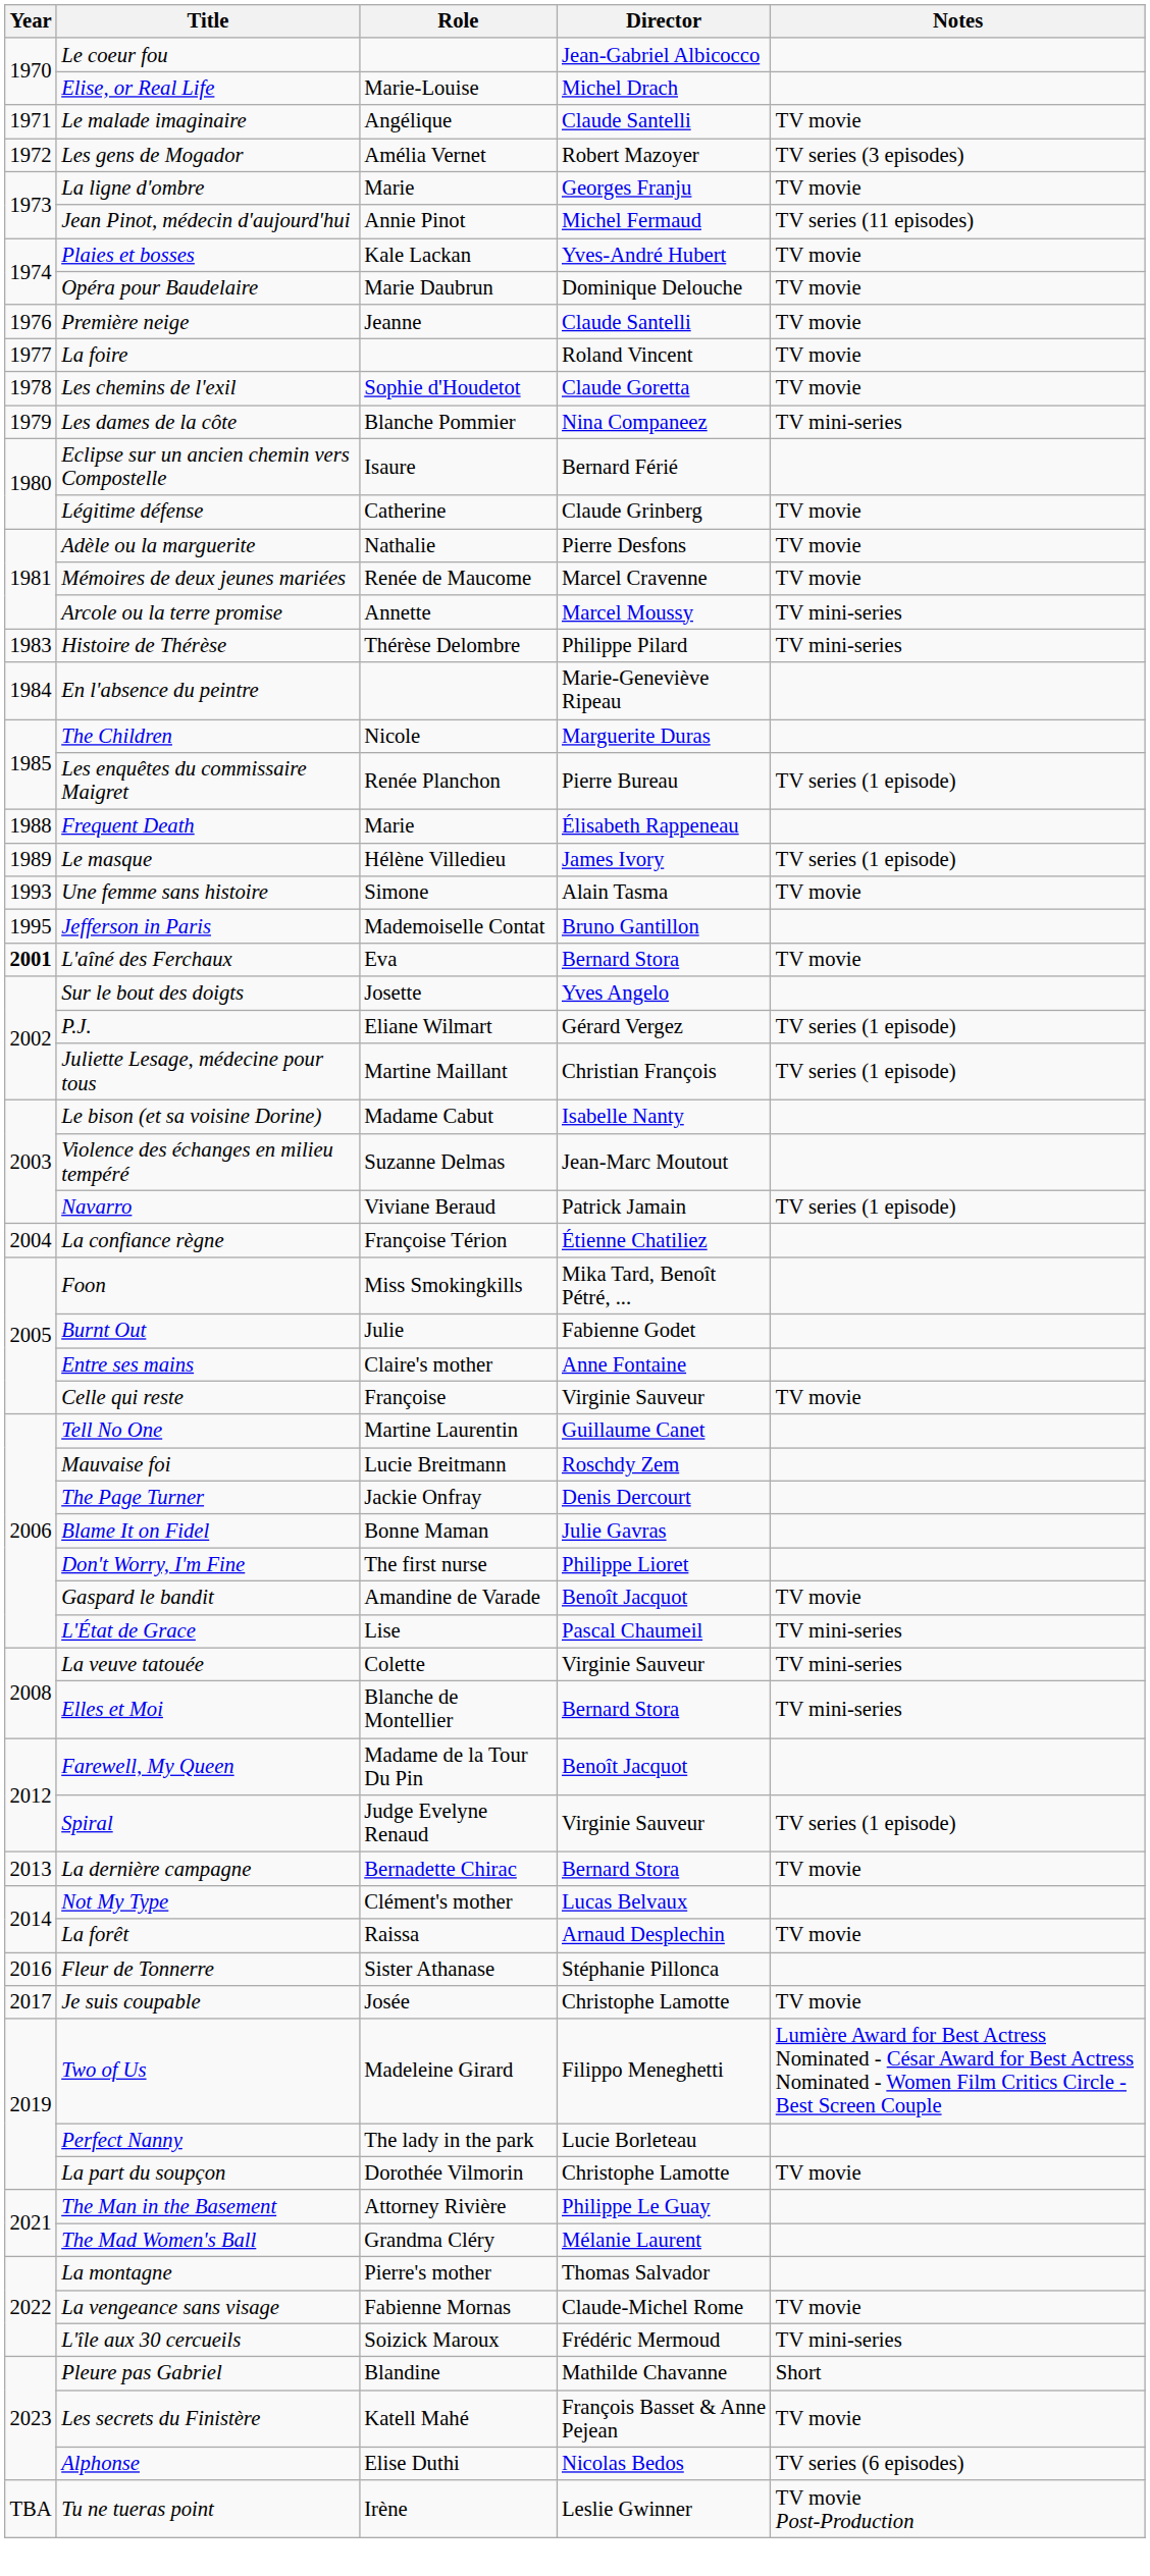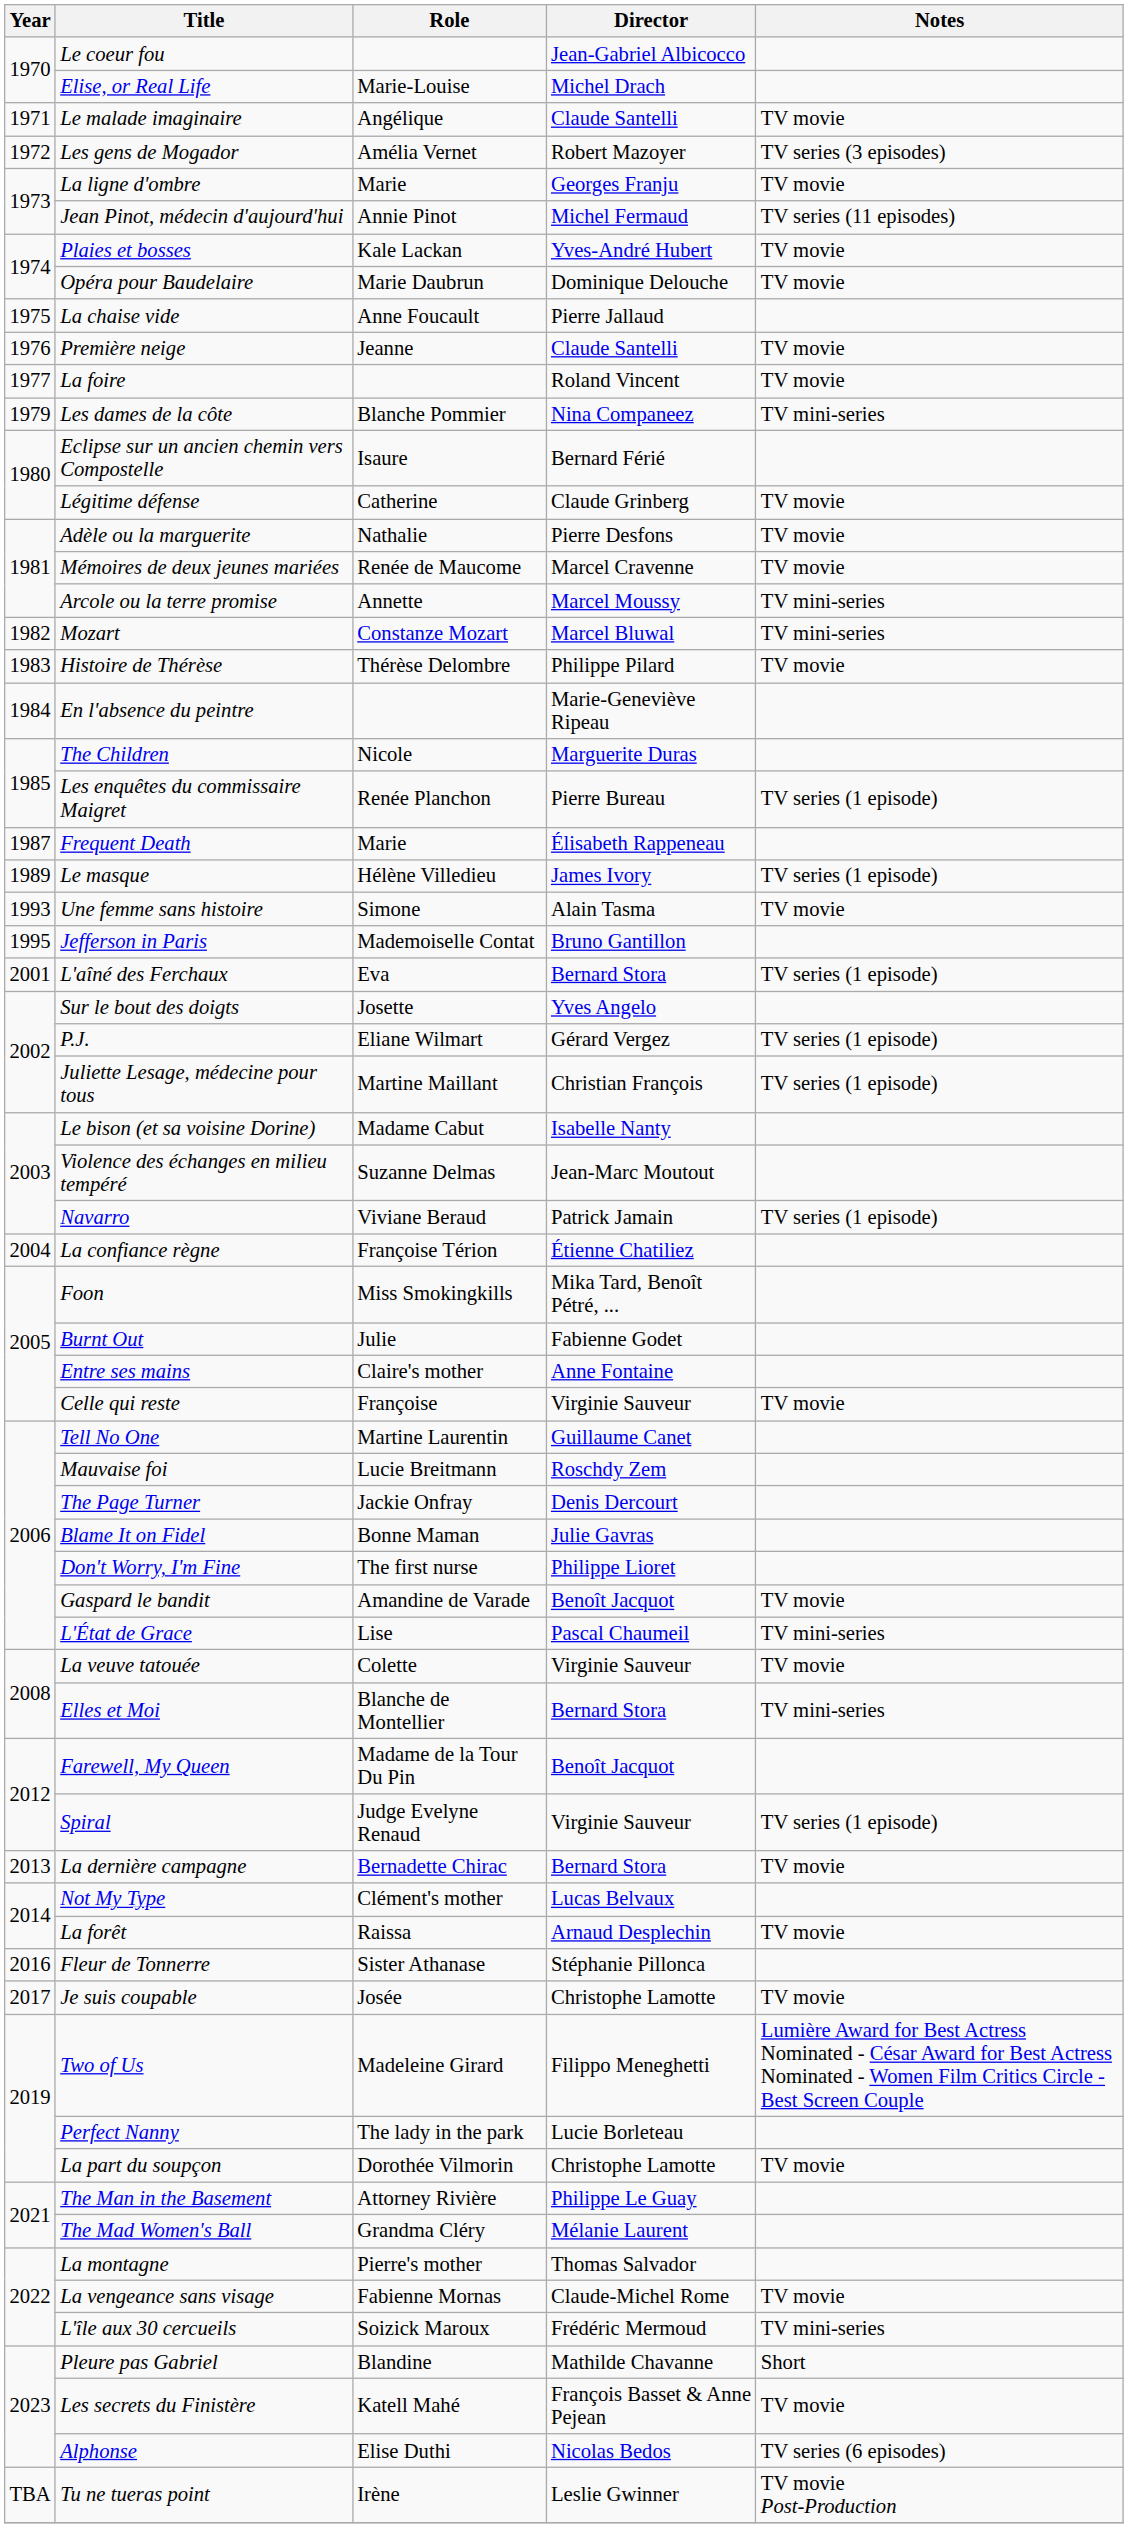 <table class="wikitable sortable">
 <tr>
 <th>Year</th>
 <th>Title</th>
 <th>Role</th>
 <th>Director</th>
 <th class="unsortable">Notes</th>
 </tr>
 <tr>
 <td rowspan=2>1970</td>
 <td><em>Le coeur fou</em></td>
 <td></td>
 <td><a href='#'>Jean-Gabriel Albicocco</a></td>
 <td></td>
 </tr>
 <tr>
 <td><em><a href='#'>Elise, or Real Life</a></em></td>
 <td>Marie-Louise</td>
 <td><a href='#'>Michel Drach</a></td>
 <td></td>
 </tr>
 <tr>
 <td>1971</td>
 <td><em>Le malade imaginaire</em></td>
 <td>Angélique</td>
 <td><a href='#'>Claude Santelli</a></td>
 <td>TV movie</td>
 </tr>
 <tr>
 <td>1972</td>
 <td><em>Les gens de Mogador</em></td>
 <td>Amélia Vernet</td>
 <td>Robert Mazoyer</td>
 <td>TV series (3 episodes)</td>
 </tr>
 <tr>
 <td rowspan=2>1973</td>
 <td><em>La ligne d'ombre</em></td>
 <td>Marie</td>
 <td><a href='#'>Georges Franju</a></td>
 <td>TV movie</td>
 </tr>
 <tr>
 <td><em>Jean Pinot, médecin d'aujourd'hui</em></td>
 <td>Annie Pinot</td>
 <td><a href='#'>Michel Fermaud</a></td>
 <td>TV series (11 episodes)</td>
 </tr>
 <tr>
 <td rowspan=2>1974</td>
 <td><em><a href='#'>Plaies et bosses</a></em></td>
 <td>Kale Lackan</td>
 <td><a href='#'>Yves-André Hubert</a></td>
 <td>TV movie</td>
 </tr>
 <tr>
 <td><em>Opéra pour Baudelaire</em></td>
 <td>Marie Daubrun</td>
 <td>Dominique Delouche</td>
 <td>TV movie</td>
 </tr>
 <tr>
+<td>1975</td>
+<td><em>La chaise vide</em></td>
+<td>Anne Foucault</td>
+<td>Pierre Jallaud</td>
+<td></td>
+</tr>
+<tr>
 <td>1976</td>
 <td><em>Première neige</em></td>
 <td>Jeanne</td>
 <td><a href='#'>Claude Santelli</a></td>
 <td>TV movie</td>
 </tr>
 <tr>
 <td>1977</td>
 <td><em>La foire</em></td>
 <td></td>
 <td>Roland Vincent</td>
-<td>TV movie</td>
-</tr>
-<tr>
-<td>1978</td>
-<td><em>Les chemins de l'exil</em></td>
-<td><a href='#'>Sophie d'Houdetot</a></td>
-<td><a href='#'>Claude Goretta</a></td>
 <td>TV movie</td>
 </tr>
 <tr>
 <td>1979</td>
 <td><em>Les dames de la côte</em></td>
 <td>Blanche Pommier</td>
 <td><a href='#'>Nina Companeez</a></td>
 <td>TV mini-series</td>
 </tr>
 <tr>
 <td rowspan=2>1980</td>
 <td><em>Eclipse sur un ancien chemin vers Compostelle</em></td>
 <td>Isaure</td>
 <td>Bernard Férié</td>
 <td></td>
 </tr>
 <tr>
 <td><em>Légitime défense</em></td>
 <td>Catherine</td>
 <td>Claude Grinberg</td>
 <td>TV movie</td>
 </tr>
 <tr>
 <td rowspan=3>1981</td>
 <td><em>Adèle ou la marguerite</em></td>
 <td>Nathalie</td>
 <td>Pierre Desfons</td>
 <td>TV movie</td>
 </tr>
 <tr>
 <td><em>Mémoires de deux jeunes mariées</em></td>
 <td>Renée de Maucome</td>
 <td>Marcel Cravenne</td>
 <td>TV movie</td>
 </tr>
 <tr>
 <td><em>Arcole ou la terre promise</em></td>
 <td>Annette</td>
 <td><a href='#'>Marcel Moussy</a></td>
 <td>TV mini-series</td>
 </tr>
 <tr>
+<td>1982</td>
+<td><em>Mozart</em></td>
+<td><a href='#'>Constanze Mozart</a></td>
+<td><a href='#'>Marcel Bluwal</a></td>
+<td>TV mini-series</td>
+</tr>
+<tr>
 <td>1983</td>
 <td><em>Histoire de Thérèse</em></td>
 <td>Thérèse Delombre</td>
 <td>Philippe Pilard</td>
-<td>TV mini-series</td>
+<td>TV movie</td>
 </tr>
 <tr>
 <td>1984</td>
 <td><em>En l'absence du peintre</em></td>
 <td></td>
 <td>Marie-Geneviève Ripeau</td>
 <td></td>
 </tr>
 <tr>
 <td rowspan=2>1985</td>
 <td><em><a href='#'>The Children</a></em></td>
 <td>Nicole</td>
 <td><a href='#'>Marguerite Duras</a></td>
 <td></td>
 </tr>
 <tr>
 <td><em>Les enquêtes du commissaire Maigret</em></td>
 <td>Renée Planchon</td>
 <td>Pierre Bureau</td>
 <td>TV series (1 episode)</td>
 </tr>
 <tr>
-<td>1988</td>
+<td>1987</td>
 <td><em><a href='#'>Frequent Death</a></em></td>
 <td>Marie</td>
 <td><a href='#'>Élisabeth Rappeneau</a></td>
 <td></td>
 </tr>
 <tr>
 <td>1989</td>
 <td><em>Le masque</em></td>
 <td>Hélène Villedieu</td>
 <td><a href='#'>James Ivory</a></td>
 <td>TV series (1 episode)</td>
 </tr>
 <tr>
 <td>1993</td>
 <td><em>Une femme sans histoire</em></td>
 <td>Simone</td>
 <td>Alain Tasma</td>
 <td>TV movie</td>
 </tr>
 <tr>
 <td>1995</td>
 <td><em><a href='#'>Jefferson in Paris</a></em></td>
 <td>Mademoiselle Contat</td>
 <td><a href='#'>Bruno Gantillon</a></td>
 <td></td>
 </tr>
 <tr>
-<td><strong>2001</strong></td>
+<td>2001</td>
 <td><em>L'aîné des Ferchaux</em></td>
 <td>Eva</td>
 <td><a href='#'>Bernard Stora</a></td>
-<td>TV movie</td>
+<td>TV series (1 episode)</td>
 </tr>
 <tr>
 <td rowspan=3>2002</td>
 <td><em>Sur le bout des doigts</em></td>
 <td>Josette</td>
 <td><a href='#'>Yves Angelo</a></td>
 <td></td>
 </tr>
 <tr>
 <td><em>P.J.</em></td>
 <td>Eliane Wilmart</td>
 <td>Gérard Vergez</td>
 <td>TV series (1 episode)</td>
 </tr>
 <tr>
 <td><em>Juliette Lesage, médecine pour tous</em></td>
 <td>Martine Maillant</td>
 <td>Christian François</td>
 <td>TV series (1 episode)</td>
 </tr>
 <tr>
 <td rowspan=3>2003</td>
 <td><em>Le bison (et sa voisine Dorine)</em></td>
 <td>Madame Cabut</td>
 <td><a href='#'>Isabelle Nanty</a></td>
 <td></td>
 </tr>
 <tr>
 <td><em>Violence des échanges en milieu tempéré</em></td>
 <td>Suzanne Delmas</td>
 <td>Jean-Marc Moutout</td>
 <td></td>
 </tr>
 <tr>
 <td><em><a href='#'>Navarro</a></em></td>
 <td>Viviane Beraud</td>
 <td>Patrick Jamain</td>
 <td>TV series (1 episode)</td>
 </tr>
 <tr>
 <td>2004</td>
 <td><em>La confiance règne</em></td>
 <td>Françoise Térion</td>
 <td><a href='#'>Étienne Chatiliez</a></td>
 <td></td>
 </tr>
 <tr>
 <td rowspan=4>2005</td>
 <td><em>Foon</em></td>
 <td>Miss Smokingkills</td>
 <td>Mika Tard, Benoît Pétré, ...</td>
 <td></td>
 </tr>
 <tr>
 <td><em><a href='#'>Burnt Out</a></em></td>
 <td>Julie</td>
 <td>Fabienne Godet</td>
 <td></td>
 </tr>
 <tr>
 <td><em><a href='#'>Entre ses mains</a></em></td>
 <td>Claire's mother</td>
 <td><a href='#'>Anne Fontaine</a></td>
 <td></td>
 </tr>
 <tr>
 <td><em>Celle qui reste</em></td>
 <td>Françoise</td>
 <td>Virginie Sauveur</td>
 <td>TV movie</td>
 </tr>
 <tr>
 <td rowspan=7>2006</td>
 <td><em><a href='#'>Tell No One</a></em></td>
 <td>Martine Laurentin</td>
 <td><a href='#'>Guillaume Canet</a></td>
 <td></td>
 </tr>
 <tr>
 <td><em>Mauvaise foi</em></td>
 <td>Lucie Breitmann</td>
 <td><a href='#'>Roschdy Zem</a></td>
 <td></td>
 </tr>
 <tr>
 <td><em><a href='#'>The Page Turner</a></em></td>
 <td>Jackie Onfray</td>
 <td><a href='#'>Denis Dercourt</a></td>
 <td></td>
 </tr>
 <tr>
 <td><em><a href='#'>Blame It on Fidel</a></em></td>
 <td>Bonne Maman</td>
 <td><a href='#'>Julie Gavras</a></td>
 <td></td>
 </tr>
 <tr>
 <td><em><a href='#'>Don't Worry, I'm Fine</a></em></td>
 <td>The first nurse</td>
 <td><a href='#'>Philippe Lioret</a></td>
 <td></td>
 </tr>
 <tr>
 <td><em>Gaspard le bandit</em></td>
 <td>Amandine de Varade</td>
 <td><a href='#'>Benoît Jacquot</a></td>
 <td>TV movie</td>
 </tr>
 <tr>
 <td><em><a href='#'>L'État de Grace</a></em></td>
 <td>Lise</td>
 <td><a href='#'>Pascal Chaumeil</a></td>
 <td>TV mini-series</td>
 </tr>
 <tr>
 <td rowspan=2>2008</td>
 <td><em>La veuve tatouée</em></td>
 <td>Colette</td>
 <td>Virginie Sauveur</td>
-<td>TV mini-series</td>
+<td>TV movie</td>
 </tr>
 <tr>
 <td><em><a href='#'>Elles et Moi</a></em></td>
 <td>Blanche de Montellier</td>
 <td><a href='#'>Bernard Stora</a></td>
 <td>TV mini-series</td>
 </tr>
 <tr>
 <td rowspan=2>2012</td>
 <td><em><a href='#'>Farewell, My Queen</a></em></td>
 <td>Madame de la Tour Du Pin</td>
 <td><a href='#'>Benoît Jacquot</a></td>
 <td></td>
 </tr>
 <tr>
 <td><em><a href='#'>Spiral</a></em></td>
 <td>Judge Evelyne Renaud</td>
 <td>Virginie Sauveur</td>
 <td>TV series (1 episode)</td>
 </tr>
 <tr>
 <td>2013</td>
 <td><em>La dernière campagne</em></td>
 <td><a href='#'>Bernadette Chirac</a></td>
 <td><a href='#'>Bernard Stora</a></td>
 <td>TV movie</td>
 </tr>
 <tr>
 <td rowspan=2>2014</td>
 <td><em><a href='#'>Not My Type</a></em></td>
 <td>Clément's mother</td>
 <td><a href='#'>Lucas Belvaux</a></td>
 <td></td>
 </tr>
 <tr>
 <td><em>La forêt</em></td>
 <td>Raissa</td>
 <td><a href='#'>Arnaud Desplechin</a></td>
 <td>TV movie</td>
 </tr>
 <tr>
 <td>2016</td>
 <td><em>Fleur de Tonnerre</em></td>
 <td>Sister Athanase</td>
 <td>Stéphanie Pillonca</td>
 <td></td>
 </tr>
 <tr>
 <td>2017</td>
 <td><em>Je suis coupable</em></td>
 <td>Josée</td>
 <td>Christophe Lamotte</td>
 <td>TV movie</td>
 </tr>
 <tr>
 <td rowspan=3>2019</td>
 <td><em><a href='#'>Two of Us</a></em></td>
 <td>Madeleine Girard</td>
 <td>Filippo Meneghetti</td>
 <td><a href='#'>Lumière Award for Best Actress</a><br>Nominated - <a href='#'>César Award for Best Actress</a><br>Nominated - <a href='#'>Women Film Critics Circle - Best Screen Couple</a></td>
 </tr>
 <tr>
 <td><em><a href='#'>Perfect Nanny</a></em></td>
 <td>The lady in the park</td>
 <td>Lucie Borleteau</td>
 <td></td>
 </tr>
 <tr>
 <td><em>La part du soupçon</em></td>
 <td>Dorothée Vilmorin</td>
 <td>Christophe Lamotte</td>
 <td>TV movie</td>
 </tr>
 <tr>
 <td rowspan=2>2021</td>
 <td><em><a href='#'>The Man in the Basement</a></em></td>
 <td>Attorney Rivière</td>
 <td><a href='#'>Philippe Le Guay</a></td>
 <td></td>
 </tr>
 <tr>
 <td><em><a href='#'>The Mad Women's Ball</a></em></td>
 <td>Grandma Cléry</td>
 <td><a href='#'>Mélanie Laurent</a></td>
 <td></td>
 </tr>
 <tr>
 <td rowspan=3>2022</td>
 <td><em>La montagne</em></td>
 <td>Pierre's mother</td>
 <td>Thomas Salvador</td>
 <td></td>
 </tr>
 <tr>
 <td><em>La vengeance sans visage</em></td>
 <td>Fabienne Mornas</td>
 <td>Claude-Michel Rome</td>
 <td>TV movie</td>
 </tr>
 <tr>
 <td><em>L'île aux 30 cercueils</em></td>
 <td>Soizick Maroux</td>
 <td>Frédéric Mermoud</td>
 <td>TV mini-series</td>
 </tr>
 <tr>
 <td rowspan=3>2023</td>
 <td><em>Pleure pas Gabriel</em></td>
 <td>Blandine</td>
 <td>Mathilde Chavanne</td>
 <td>Short</td>
 </tr>
 <tr>
 <td><em>Les secrets du Finistère</em></td>
 <td>Katell Mahé</td>
 <td>François Basset & Anne Pejean</td>
 <td>TV movie</td>
 </tr>
 <tr>
 <td><em><a href='#'>Alphonse</a></em></td>
 <td>Elise Duthi</td>
 <td><a href='#'>Nicolas Bedos</a></td>
 <td>TV series (6 episodes)</td>
 </tr>
 <tr>
 <td rowspan=1>TBA</td>
 <td><em>Tu ne tueras point</em></td>
 <td>Irène</td>
 <td>Leslie Gwinner</td>
 <td>TV movie<br><em>Post-Production</em></td>
 </tr>
 <tr>
 </tr>
 </table>
